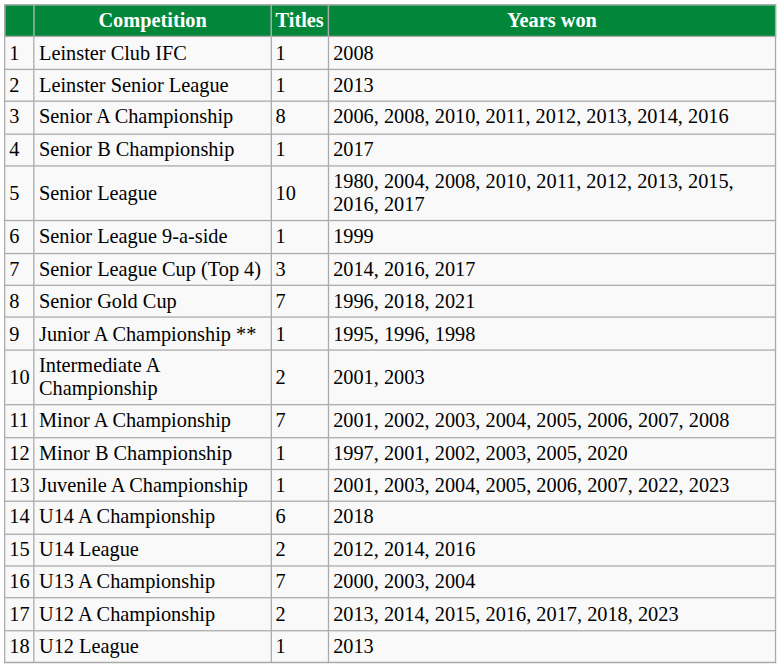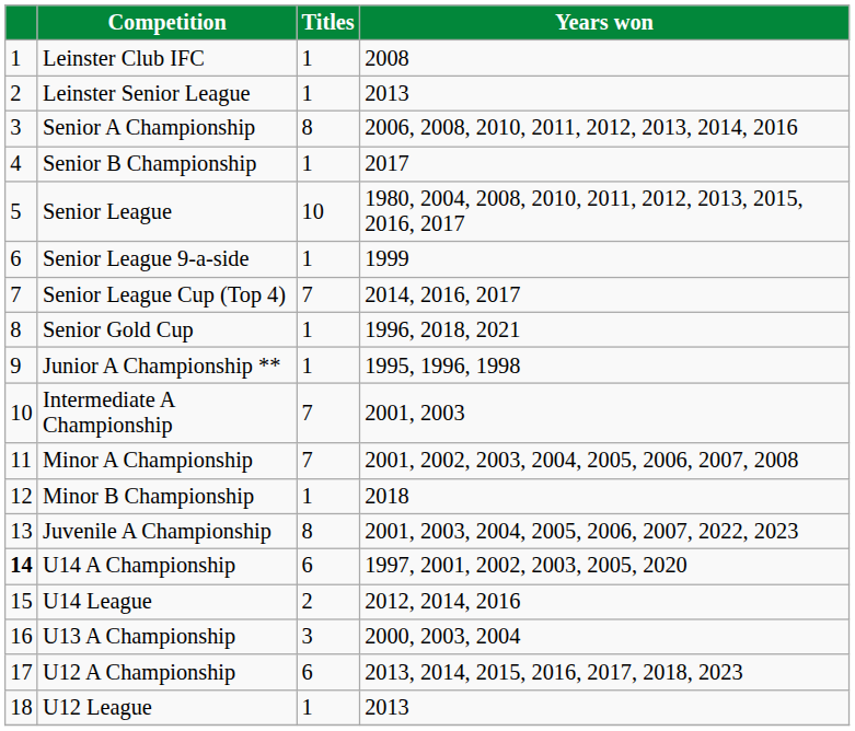 <table class="wikitable">
 <tr>
 <th style="background:#02873a;color:#ffffff"></th>
 <th style="background:#02873a;color:#ffffff">Competition</th>
 <th style="background:#02873a;color:#ffffff">Titles</th>
 <th style="background:#02873a;color:#ffffff">Years won</th>
 </tr>
 <tr>
 <td>1</td>
 <td>Leinster Club IFC</td>
 <td>1</td>
 <td>2008</td>
 </tr>
 <tr>
 <td>2</td>
 <td>Leinster Senior League</td>
 <td>1</td>
 <td>2013</td>
 </tr>
 <tr>
 <td>3</td>
 <td>Senior A Championship</td>
 <td>8</td>
 <td>2006, 2008, 2010, 2011, 2012, 2013, 2014, 2016 </td>
 </tr>
 <tr>
 <td>4</td>
 <td>Senior B Championship</td>
 <td>1</td>
 <td>2017</td>
 </tr>
 <tr>
 <td>5</td>
 <td>Senior League</td>
 <td>10</td>
 <td>1980, 2004, 2008, 2010, 2011, 2012, 2013, 2015, 2016, 2017</td>
 </tr>
 <tr>
 <td>6</td>
 <td>Senior League 9-a-side</td>
 <td>1</td>
 <td>1999</td>
 </tr>
 <tr>
 <td>7</td>
 <td>Senior League Cup (Top 4)</td>
-<td>3</td>
+<td>7</td>
 <td>2014, 2016, 2017</td>
 </tr>
 <tr>
 <td>8</td>
 <td>Senior Gold Cup</td>
-<td>7</td>
+<td>1</td>
 <td>1996, 2018, 2021</td>
 </tr>
 <tr>
 <td>9</td>
 <td>Junior A Championship **</td>
 <td>1</td>
 <td>1995, 1996, 1998</td>
 </tr>
 <tr>
 <td>10</td>
 <td>Intermediate A Championship</td>
-<td>2</td>
+<td>7</td>
 <td>2001, 2003</td>
 </tr>
 <tr>
 <td>11</td>
 <td>Minor A Championship</td>
 <td>7</td>
 <td>2001, 2002, 2003, 2004, 2005, 2006, 2007, 2008</td>
 </tr>
 <tr>
 <td>12</td>
 <td>Minor B Championship</td>
 <td>1</td>
-<td>1997, 2001, 2002, 2003, 2005, 2020</td>
+<td>2018</td>
 </tr>
 <tr>
 <td>13</td>
 <td>Juvenile A Championship</td>
-<td>1</td>
+<td>8</td>
 <td>2001, 2003, 2004, 2005, 2006, 2007, 2022, 2023</td>
 </tr>
 <tr>
-<td>14</td>
+<td><strong>14</strong></td>
 <td>U14 A Championship</td>
 <td>6</td>
-<td>2018</td>
+<td>1997, 2001, 2002, 2003, 2005, 2020</td>
 </tr>
 <tr>
 <td>15</td>
 <td>U14 League</td>
 <td>2</td>
 <td>2012, 2014, 2016</td>
 </tr>
 <tr>
 <td>16</td>
 <td>U13 A Championship</td>
-<td>7</td>
+<td>3</td>
 <td>2000, 2003, 2004</td>
 </tr>
 <tr>
 <td>17</td>
 <td>U12 A Championship</td>
-<td>2</td>
+<td>6</td>
 <td>2013, 2014, 2015, 2016, 2017, 2018, 2023</td>
 </tr>
 <tr>
 <td>18</td>
 <td>U12 League</td>
 <td>1</td>
 <td>2013</td>
 </tr>
 <tr>
 </tr>
 </table>
